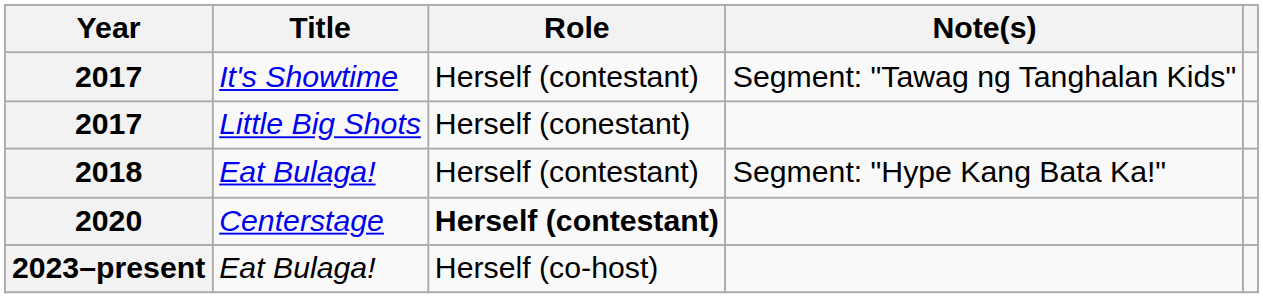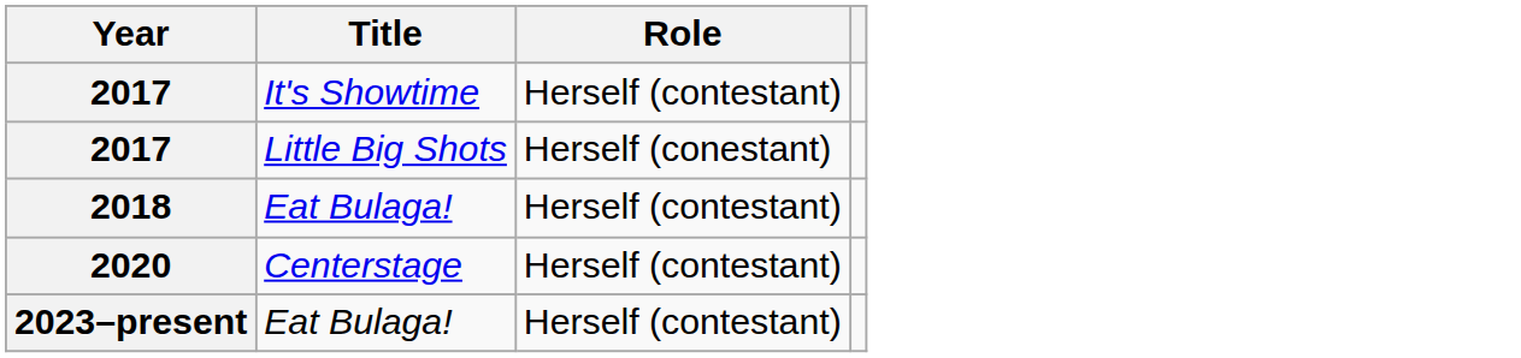 <table class="wikitable sortable plainrowheaders">
 <tr>
 <th scope="col">Year</th>
 <th scope="col">Title</th>
 <th scope="col">Role</th>
-<th scope="col" class="unsortable">Note(s)</th>
 <th scope="col" class="unsortable"></th>
 </tr>
 <tr>
 <th scope="row">2017</th>
 <td><em><a href='#'>It's Showtime</a></em></td>
 <td>Herself (contestant)</td>
-<td>Segment: "Tawag ng Tanghalan Kids"</td>
 <td></td>
 </tr>
 <tr>
 <th scope="row">2017</th>
 <td><em><a href='#'>Little Big Shots</a></em></td>
 <td>Herself (conestant)</td>
 <td></td>
-<td></td>
 </tr>
 <tr>
 <th scope="row">2018</th>
 <td><em><a href='#'>Eat Bulaga!</a></em></td>
 <td>Herself (contestant)</td>
-<td>Segment: "Hype Kang Bata Ka!"</td>
 <td></td>
 </tr>
 <tr>
 <th scope="row">2020</th>
 <td><em><a href='#'>Centerstage</a></em></td>
-<td><strong>Herself (contestant)</strong></td>
-<td></td>
+<td>Herself (contestant)</td>
 <td></td>
 </tr>
 <tr>
 <th scope="row">2023–present</th>
 <td><em>Eat Bulaga!</em></td>
-<td>Herself (co-host)</td>
-<td></td>
+<td>Herself (contestant)</td>
 <td></td>
 </tr>
 </table>
